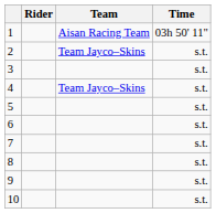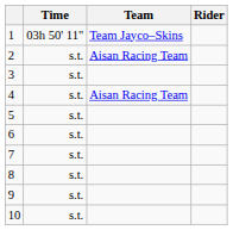 <table class=wikitable>
 <tr>
 <th></th>
+<th>Time</th>
+<th>Team</th>
 <th>Rider</th>
-<th>Team</th>
-<th>Time</th>
 </tr>
 <tr>
 <td>1</td>
+<td align=right>03h 50' 11"</td>
+<td><a href='#'>Team Jayco–Skins</a></td>
 <td></td>
-<td><a href='#'>Aisan Racing Team</a></td>
-<td align=right>03h 50' 11"</td>
 </tr>
 <tr>
 <td>2</td>
+<td align=right>s.t.</td>
+<td><a href='#'>Aisan Racing Team</a></td>
 <td> </td>
-<td><a href='#'>Team Jayco–Skins</a></td>
-<td align=right>s.t.</td>
 </tr>
 <tr>
 <td>3</td>
+<td align=right>s.t.</td>
 <td></td>
 <td></td>
-<td align=right>s.t.</td>
 </tr>
 <tr>
 <td>4</td>
+<td align=right>s.t.</td>
+<td><a href='#'>Aisan Racing Team</a></td>
 <td></td>
-<td><a href='#'>Team Jayco–Skins</a></td>
-<td align=right>s.t.</td>
 </tr>
 <tr>
 <td>5</td>
+<td align=right>s.t.</td>
 <td></td>
 <td></td>
-<td align=right>s.t.</td>
 </tr>
 <tr>
 <td>6</td>
+<td align=right>s.t.</td>
+<td></td>
 <td> </td>
-<td></td>
-<td align=right>s.t.</td>
 </tr>
 <tr>
 <td>7</td>
+<td align=right>s.t.</td>
 <td></td>
 <td></td>
-<td align=right>s.t.</td>
 </tr>
 <tr>
 <td>8</td>
+<td align=right>s.t.</td>
 <td></td>
 <td></td>
-<td align=right>s.t.</td>
 </tr>
 <tr>
 <td>9</td>
+<td align=right>s.t.</td>
 <td></td>
 <td></td>
-<td align=right>s.t.</td>
 </tr>
 <tr>
 <td>10</td>
+<td align=right>s.t.</td>
 <td></td>
 <td></td>
-<td align=right>s.t.</td>
 </tr>
 </table>
